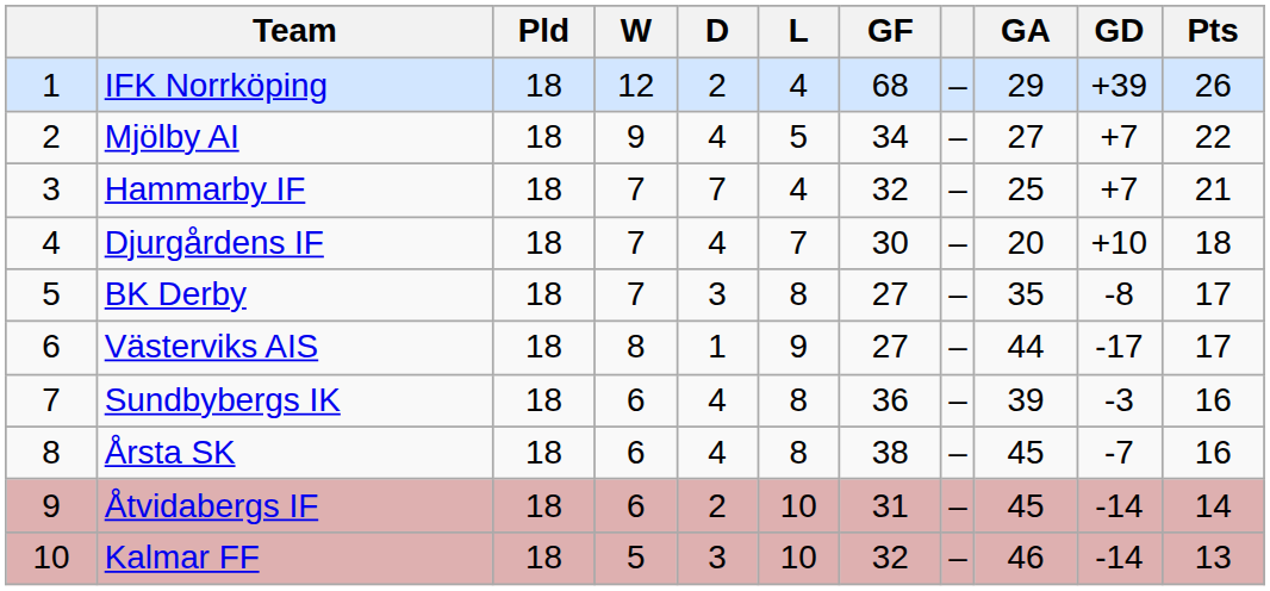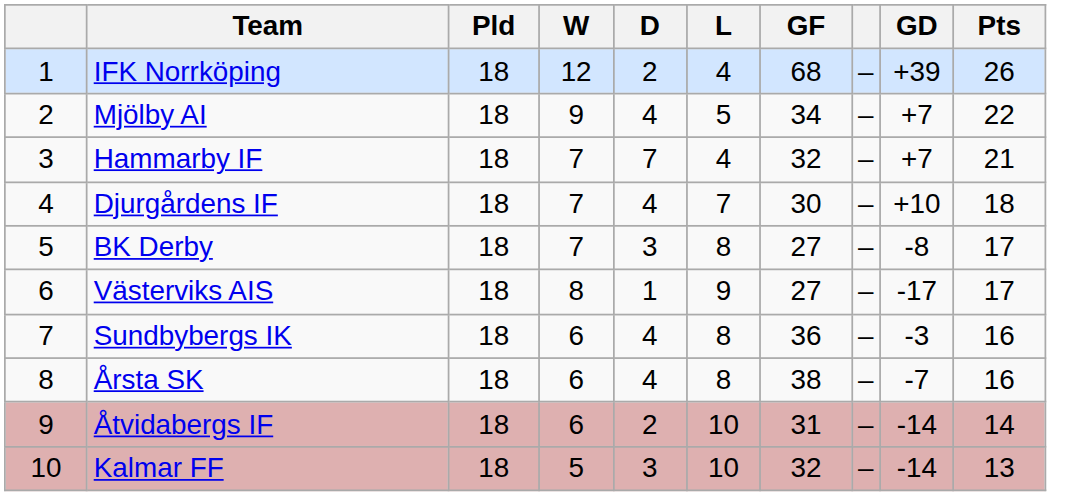 <table class="wikitable" style="text-align: center;">
 <tr>
 <th style="width: 40px;"></th>
 <th style="width: 200px;">Team</th>
 <th style="width: 45px;">Pld</th>
 <th style="width: 35px;">W</th>
 <th style="width: 35px;">D</th>
 <th style="width: 35px;">L</th>
 <th style="width: 45px;">GF</th>
 <th></th>
-<th style="width: 45px;">GA</th>
 <th style="width: 35px;">GD</th>
 <th style="width: 45px;">Pts</th>
 </tr>
 <tr style="background: #d2e6ff">
 <td>1</td>
 <td style="text-align: left;"><a href='#'>IFK Norrköping</a></td>
 <td>18</td>
 <td>12</td>
 <td>2</td>
 <td>4</td>
 <td>68</td>
 <td>–</td>
-<td>29</td>
 <td>+39</td>
 <td>26</td>
 </tr>
 <tr>
 <td>2</td>
 <td style="text-align: left;"><a href='#'>Mjölby AI</a></td>
 <td>18</td>
 <td>9</td>
 <td>4</td>
 <td>5</td>
 <td>34</td>
 <td>–</td>
-<td>27</td>
 <td>+7</td>
 <td>22</td>
 </tr>
 <tr>
 <td>3</td>
 <td style="text-align: left;"><a href='#'>Hammarby IF</a></td>
 <td>18</td>
 <td>7</td>
 <td>7</td>
 <td>4</td>
 <td>32</td>
 <td>–</td>
-<td>25</td>
 <td>+7</td>
 <td>21</td>
 </tr>
 <tr>
 <td>4</td>
 <td style="text-align: left;"><a href='#'>Djurgårdens IF</a></td>
 <td>18</td>
 <td>7</td>
 <td>4</td>
 <td>7</td>
 <td>30</td>
 <td>–</td>
-<td>20</td>
 <td>+10</td>
 <td>18</td>
 </tr>
 <tr>
 <td>5</td>
 <td style="text-align: left;"><a href='#'>BK Derby</a></td>
 <td>18</td>
 <td>7</td>
 <td>3</td>
 <td>8</td>
 <td>27</td>
 <td>–</td>
-<td>35</td>
 <td>-8</td>
 <td>17</td>
 </tr>
 <tr>
 <td>6</td>
 <td style="text-align: left;"><a href='#'>Västerviks AIS</a></td>
 <td>18</td>
 <td>8</td>
 <td>1</td>
 <td>9</td>
 <td>27</td>
 <td>–</td>
-<td>44</td>
 <td>-17</td>
 <td>17</td>
 </tr>
 <tr>
 <td>7</td>
 <td style="text-align: left;"><a href='#'>Sundbybergs IK</a></td>
 <td>18</td>
 <td>6</td>
 <td>4</td>
 <td>8</td>
 <td>36</td>
 <td>–</td>
-<td>39</td>
 <td>-3</td>
 <td>16</td>
 </tr>
 <tr>
 <td>8</td>
 <td style="text-align: left;"><a href='#'>Årsta SK</a></td>
 <td>18</td>
 <td>6</td>
 <td>4</td>
 <td>8</td>
 <td>38</td>
 <td>–</td>
-<td>45</td>
 <td>-7</td>
 <td>16</td>
 </tr>
 <tr style="background: #deb0b0">
 <td>9</td>
 <td style="text-align: left;"><a href='#'>Åtvidabergs IF</a></td>
 <td>18</td>
 <td>6</td>
 <td>2</td>
 <td>10</td>
 <td>31</td>
 <td>–</td>
-<td>45</td>
 <td>-14</td>
 <td>14</td>
 </tr>
 <tr style="background: #deb0b0">
 <td>10</td>
 <td style="text-align: left;"><a href='#'>Kalmar FF</a></td>
 <td>18</td>
 <td>5</td>
 <td>3</td>
 <td>10</td>
 <td>32</td>
 <td>–</td>
-<td>46</td>
 <td>-14</td>
 <td>13</td>
 </tr>
 </table>
